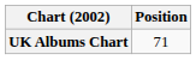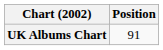 <table class="wikitable plainrowheaders" style="text-align:center;">
 <tr>
 <th scope="col">Chart (2002)</th>
 <th scope="col">Position</th>
 </tr>
 <tr>
 <th scope="row">UK Albums Chart</th>
-<td>71</td>
+<td>91</td>
 </tr>
 </table>
